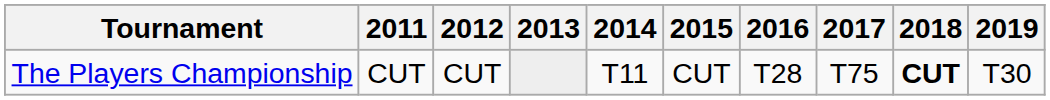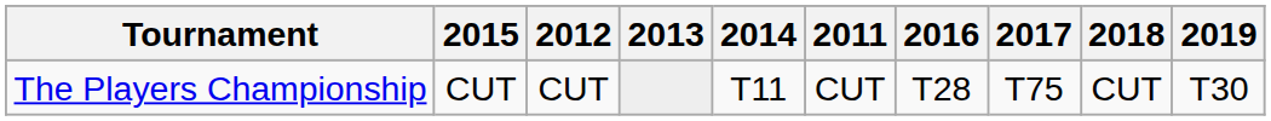 <table class="wikitable" style="font-size:95%;text-align:center;">
 <tr>
 <th>Tournament</th>
-<th>2011</th>
+<th>2015</th>
 <th>2012</th>
 <th>2013</th>
 <th>2014</th>
-<th>2015</th>
+<th>2011</th>
 <th>2016</th>
 <th>2017</th>
 <th>2018</th>
 <th>2019</th>
 </tr>
 <tr>
 <td align=left><a href='#'>The Players Championship</a></td>
 <td>CUT</td>
 <td>CUT</td>
 <td style="background:#eeeeee;"></td>
 <td>T11</td>
 <td>CUT</td>
 <td>T28</td>
 <td>T75</td>
-<td><strong>CUT</strong></td>
+<td>CUT</td>
 <td>T30</td>
 </tr>
 </table>
